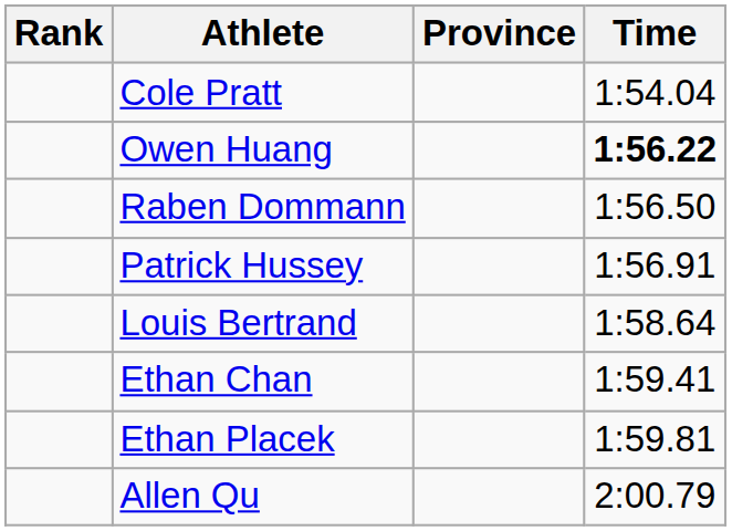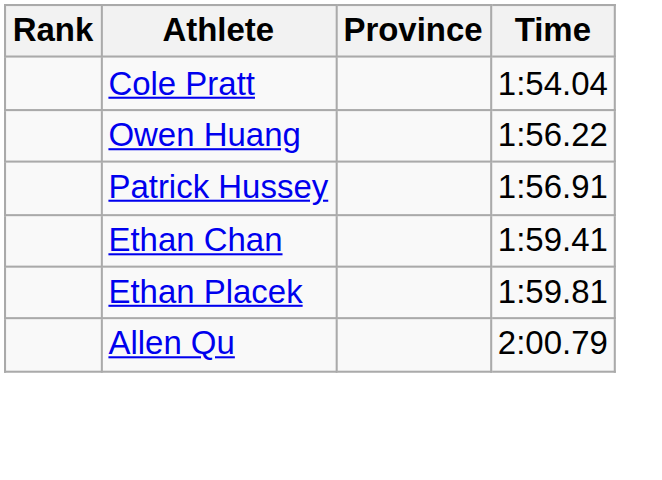 <table class="wikitable sortable" style="text-align:center">
 <tr>
 <th>Rank</th>
 <th>Athlete</th>
 <th>Province</th>
 <th>Time</th>
 </tr>
 <tr>
 <td></td>
 <td align=left><a href='#'>Cole Pratt</a></td>
 <td style="text-align:left;"></td>
 <td>1:54.04</td>
 </tr>
 <tr>
 <td></td>
 <td align=left><a href='#'>Owen Huang</a></td>
 <td style="text-align:left;"></td>
-<td><strong>1:56.22</strong></td>
-</tr>
-<tr>
-<td></td>
-<td align=left><a href='#'>Raben Dommann</a></td>
-<td style="text-align:left;"></td>
-<td>1:56.50</td>
+<td>1:56.22</td>
 </tr>
 <tr>
 <td></td>
 <td align=left><a href='#'>Patrick Hussey</a></td>
 <td style="text-align:left;"></td>
 <td>1:56.91</td>
-</tr>
-<tr>
-<td></td>
-<td align=left><a href='#'>Louis Bertrand</a></td>
-<td style="text-align:left;"></td>
-<td>1:58.64</td>
 </tr>
 <tr>
 <td></td>
 <td align=left><a href='#'>Ethan Chan</a></td>
 <td style="text-align:left;"></td>
 <td>1:59.41</td>
 </tr>
 <tr>
 <td></td>
 <td align=left><a href='#'>Ethan Placek</a></td>
 <td style="text-align:left;"></td>
 <td>1:59.81</td>
 </tr>
 <tr>
 <td></td>
 <td align=left><a href='#'>Allen Qu</a></td>
 <td style="text-align:left;"></td>
 <td>2:00.79</td>
 </tr>
 </table>
